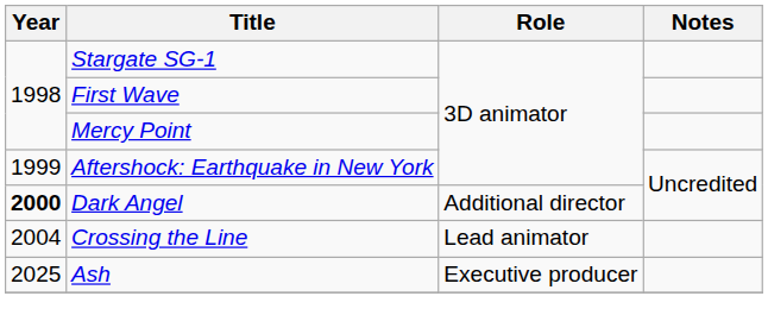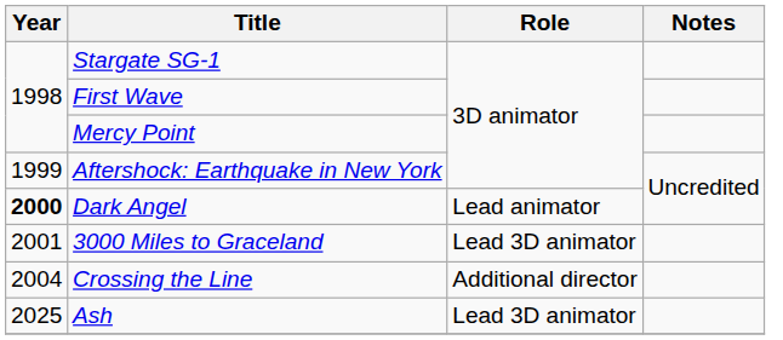 <table class="wikitable">
 <tr>
 <th>Year</th>
 <th>Title</th>
 <th>Role</th>
 <th>Notes</th>
 </tr>
 <tr>
 <td rowspan=3>1998</td>
 <td><em><a href='#'>Stargate SG-1</a></em></td>
 <td rowspan=4>3D animator</td>
 <td></td>
 </tr>
 <tr>
 <td><em><a href='#'>First Wave</a></em></td>
 <td></td>
 </tr>
 <tr>
 <td><em><a href='#'>Mercy Point</a></em></td>
 <td></td>
 </tr>
 <tr>
 <td>1999</td>
 <td><em><a href='#'>Aftershock: Earthquake in New York</a></em></td>
 <td rowspan=2>Uncredited</td>
 </tr>
 <tr>
 <td><strong>2000</strong></td>
 <td><em><a href='#'>Dark Angel</a></em></td>
-<td>Additional director</td>
+<td>Lead animator</td>
+</tr>
+<tr>
+<td>2001</td>
+<td><em><a href='#'>3000 Miles to Graceland</a></em></td>
+<td>Lead 3D animator</td>
+<td></td>
 </tr>
 <tr>
 <td>2004</td>
 <td><em><a href='#'>Crossing the Line</a></em></td>
-<td>Lead animator</td>
+<td>Additional director</td>
 <td></td>
 </tr>
 <tr>
 <td>2025</td>
 <td><em><a href='#'>Ash</a></em></td>
-<td>Executive producer</td>
+<td>Lead 3D animator</td>
 <td></td>
 </tr>
 <tr>
 </tr>
 </table>
